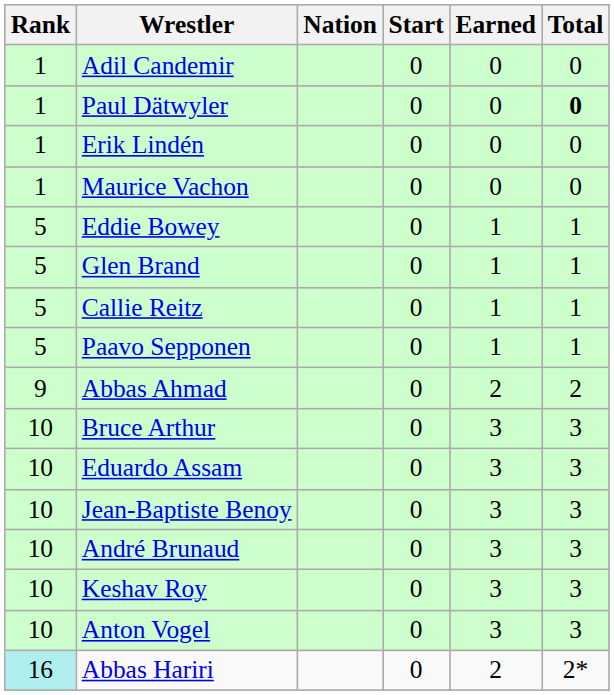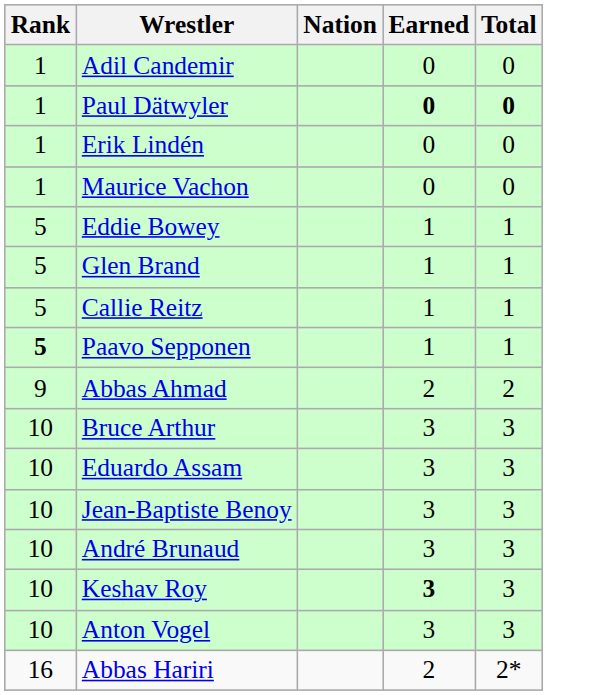 <table class="wikitable sortable" style="text-align:center;">
 <tr>
 <th>Rank</th>
 <th>Wrestler</th>
 <th>Nation</th>
-<th>Start</th>
 <th>Earned</th>
 <th>Total</th>
 </tr>
 <tr style="background:#cfc;">
 <td>1</td>
 <td align=left><a href='#'>Adil Candemir</a></td>
 <td align=left></td>
 <td>0</td>
 <td>0</td>
-<td>0</td>
 </tr>
 <tr style="background:#cfc;">
 <td>1</td>
 <td align=left><a href='#'>Paul Dätwyler</a></td>
 <td align=left></td>
-<td>0</td>
-<td>0</td>
+<td><strong>0</strong></td>
 <td><strong>0</strong></td>
 </tr>
 <tr style="background:#cfc;">
 <td>1</td>
 <td align=left><a href='#'>Erik Lindén</a></td>
 <td align=left></td>
-<td>0</td>
 <td>0</td>
 <td>0</td>
 </tr>
 <tr style="background:#cfc;">
 <td>1</td>
 <td align=left><a href='#'>Maurice Vachon</a></td>
 <td align=left></td>
 <td>0</td>
 <td>0</td>
-<td>0</td>
 </tr>
 <tr style="background:#cfc;">
 <td>5</td>
 <td align=left><a href='#'>Eddie Bowey</a></td>
 <td align=left></td>
-<td>0</td>
 <td>1</td>
 <td>1</td>
 </tr>
 <tr style="background:#cfc;">
 <td>5</td>
 <td align=left><a href='#'>Glen Brand</a></td>
 <td align=left></td>
-<td>0</td>
 <td>1</td>
 <td>1</td>
 </tr>
 <tr style="background:#cfc;">
 <td>5</td>
 <td align=left><a href='#'>Callie Reitz</a></td>
 <td align=left></td>
-<td>0</td>
 <td>1</td>
 <td>1</td>
 </tr>
 <tr style="background:#cfc;">
-<td>5</td>
+<td><strong>5</strong></td>
 <td align=left><a href='#'>Paavo Sepponen</a></td>
 <td align=left></td>
-<td>0</td>
 <td>1</td>
 <td>1</td>
 </tr>
 <tr style="background:#cfc;">
 <td>9</td>
 <td align=left><a href='#'>Abbas Ahmad</a></td>
 <td align=left></td>
-<td>0</td>
 <td>2</td>
 <td>2</td>
 </tr>
 <tr style="background:#cfc;">
 <td>10</td>
 <td align=left><a href='#'>Bruce Arthur</a></td>
 <td align=left></td>
-<td>0</td>
 <td>3</td>
 <td>3</td>
 </tr>
 <tr style="background:#cfc;">
 <td>10</td>
 <td align=left><a href='#'>Eduardo Assam</a></td>
 <td align=left></td>
-<td>0</td>
 <td>3</td>
 <td>3</td>
 </tr>
 <tr style="background:#cfc;">
 <td>10</td>
 <td align=left><a href='#'>Jean-Baptiste Benoy</a></td>
 <td align=left></td>
-<td>0</td>
 <td>3</td>
 <td>3</td>
 </tr>
 <tr style="background:#cfc;">
 <td>10</td>
 <td align=left><a href='#'>André Brunaud</a></td>
 <td align=left></td>
-<td>0</td>
 <td>3</td>
 <td>3</td>
 </tr>
 <tr style="background:#cfc;">
 <td>10</td>
 <td align=left><a href='#'>Keshav Roy</a></td>
 <td align=left></td>
-<td>0</td>
-<td>3</td>
+<td><strong>3</strong></td>
 <td>3</td>
 </tr>
 <tr style="background:#cfc;">
 <td>10</td>
 <td align=left><a href='#'>Anton Vogel</a></td>
 <td align=left></td>
-<td>0</td>
 <td>3</td>
 <td>3</td>
 </tr>
 <tr>
-<td style="background: paleturquoise;">16</td>
+<td>16</td>
 <td align=left><a href='#'>Abbas Hariri</a></td>
 <td align=left></td>
-<td>0</td>
 <td>2</td>
 <td>2*</td>
 </tr>
 </table>
